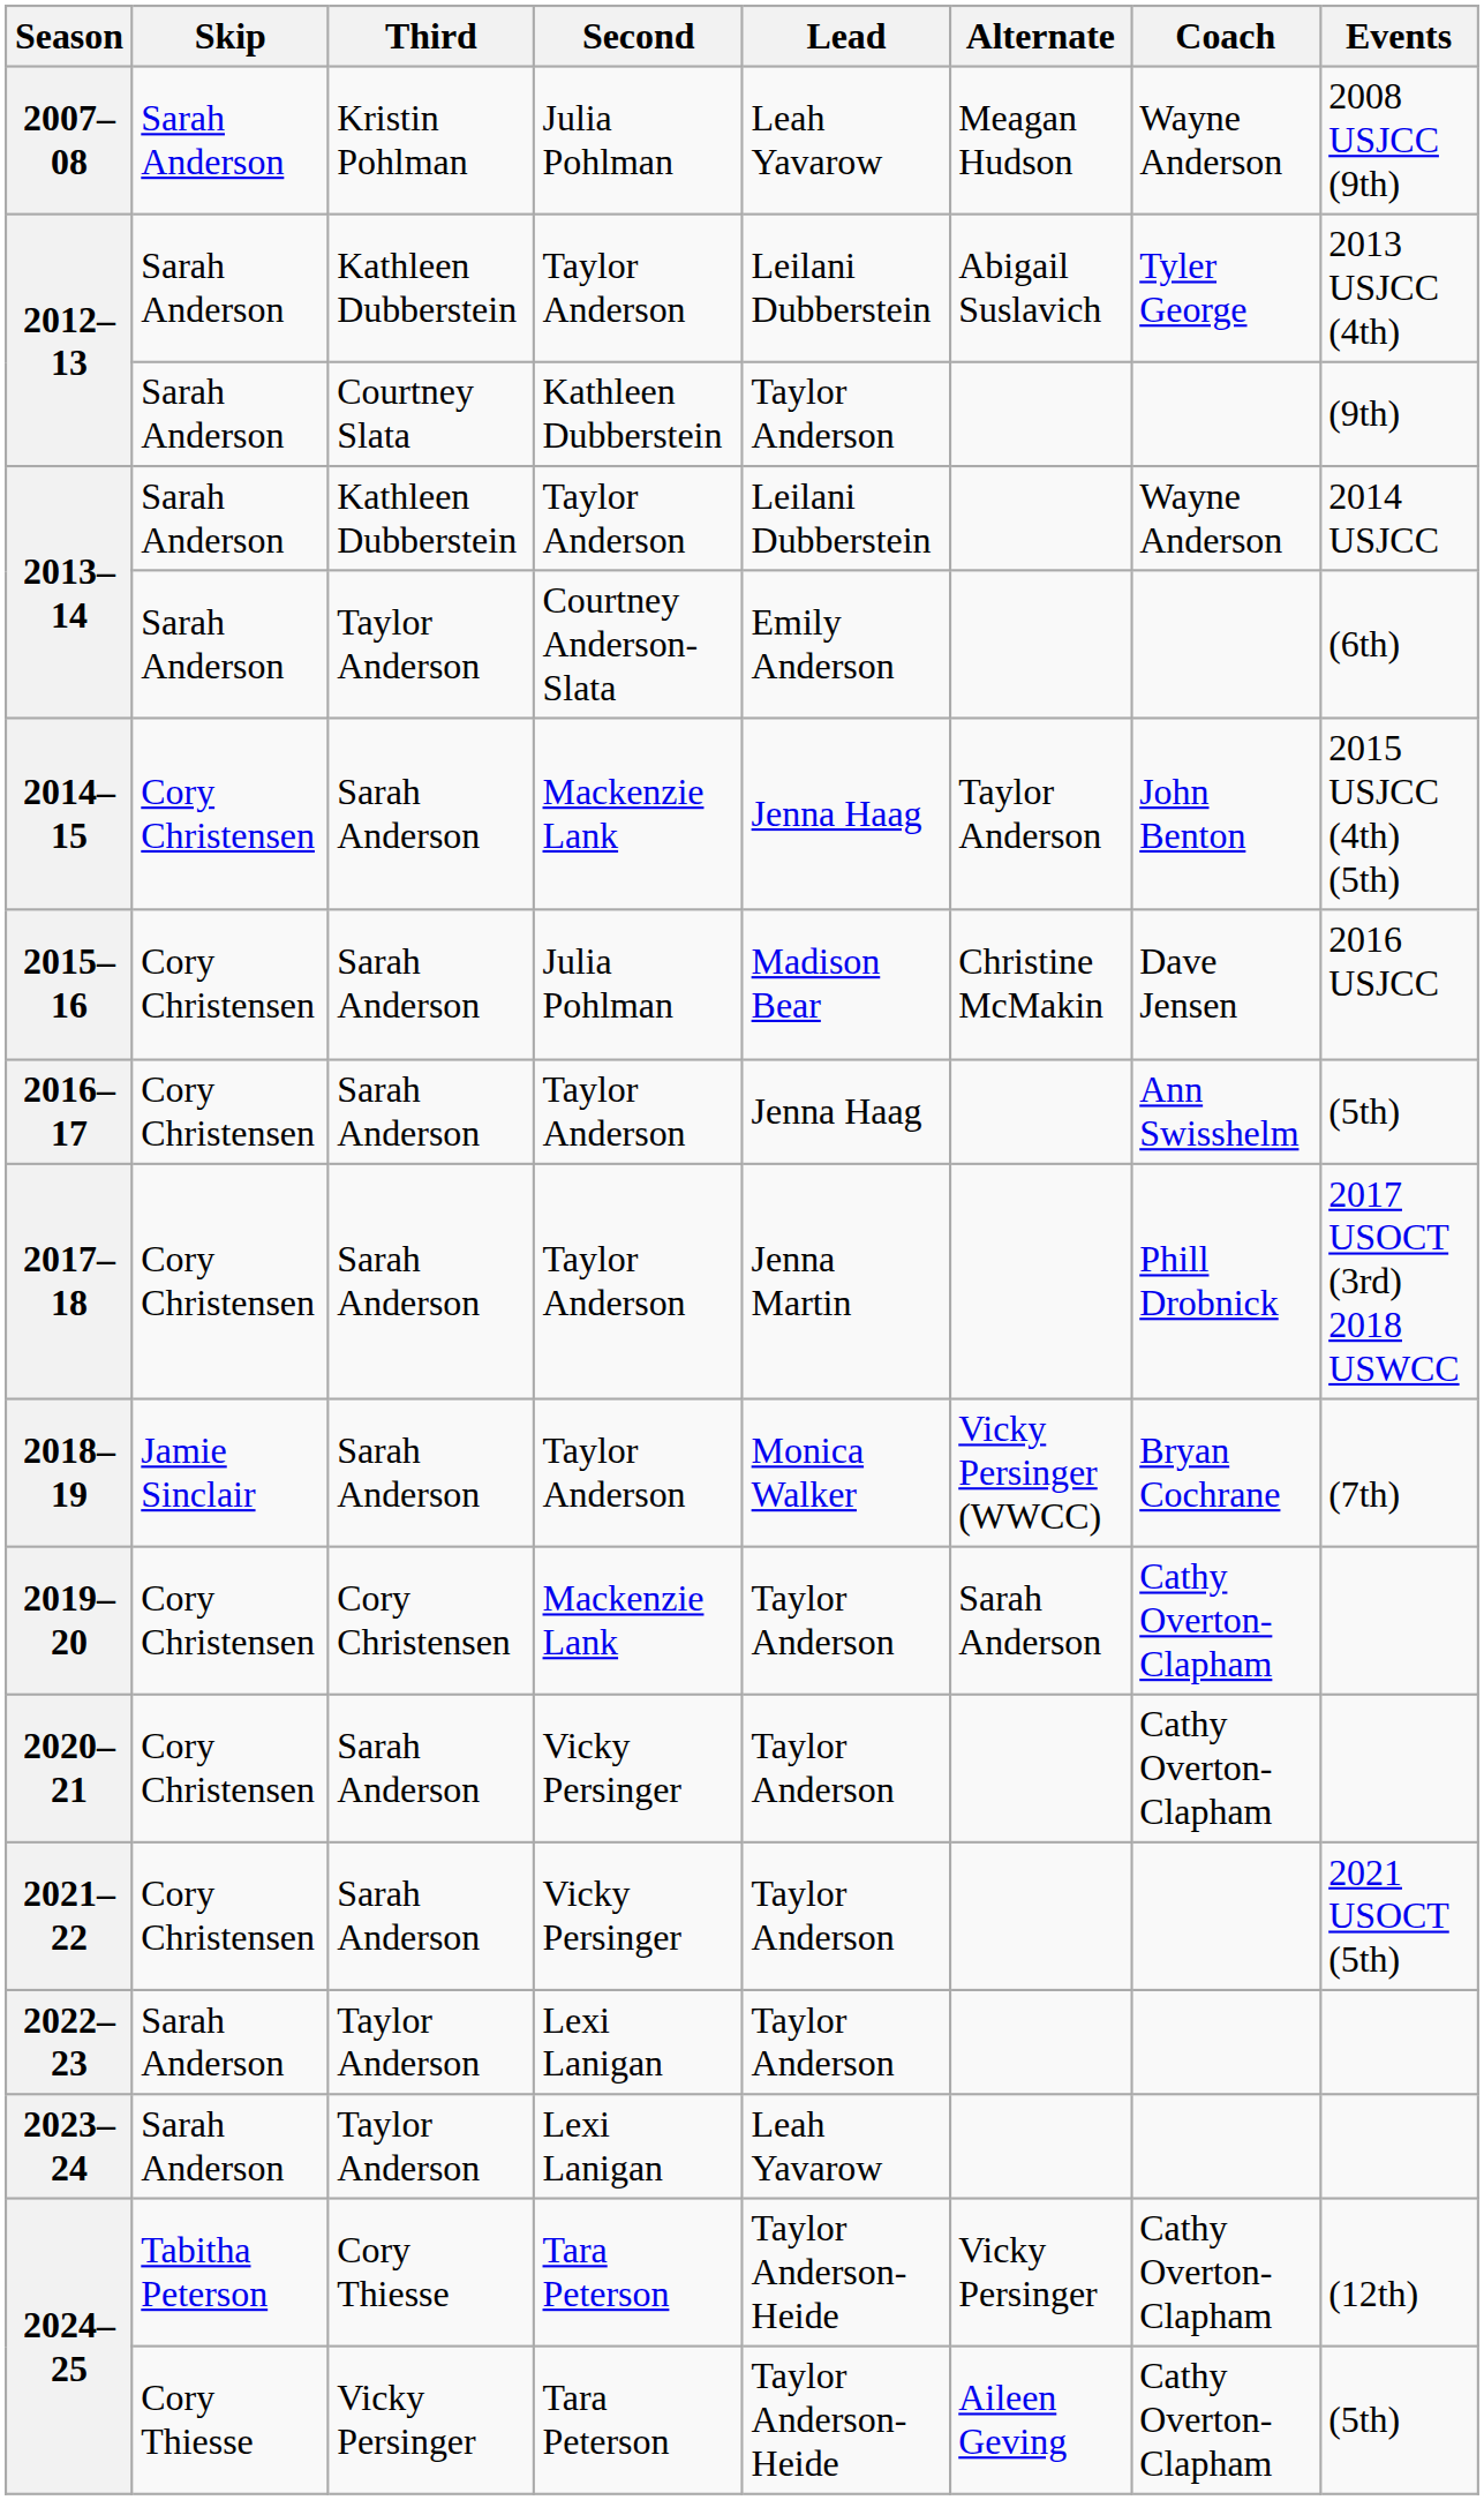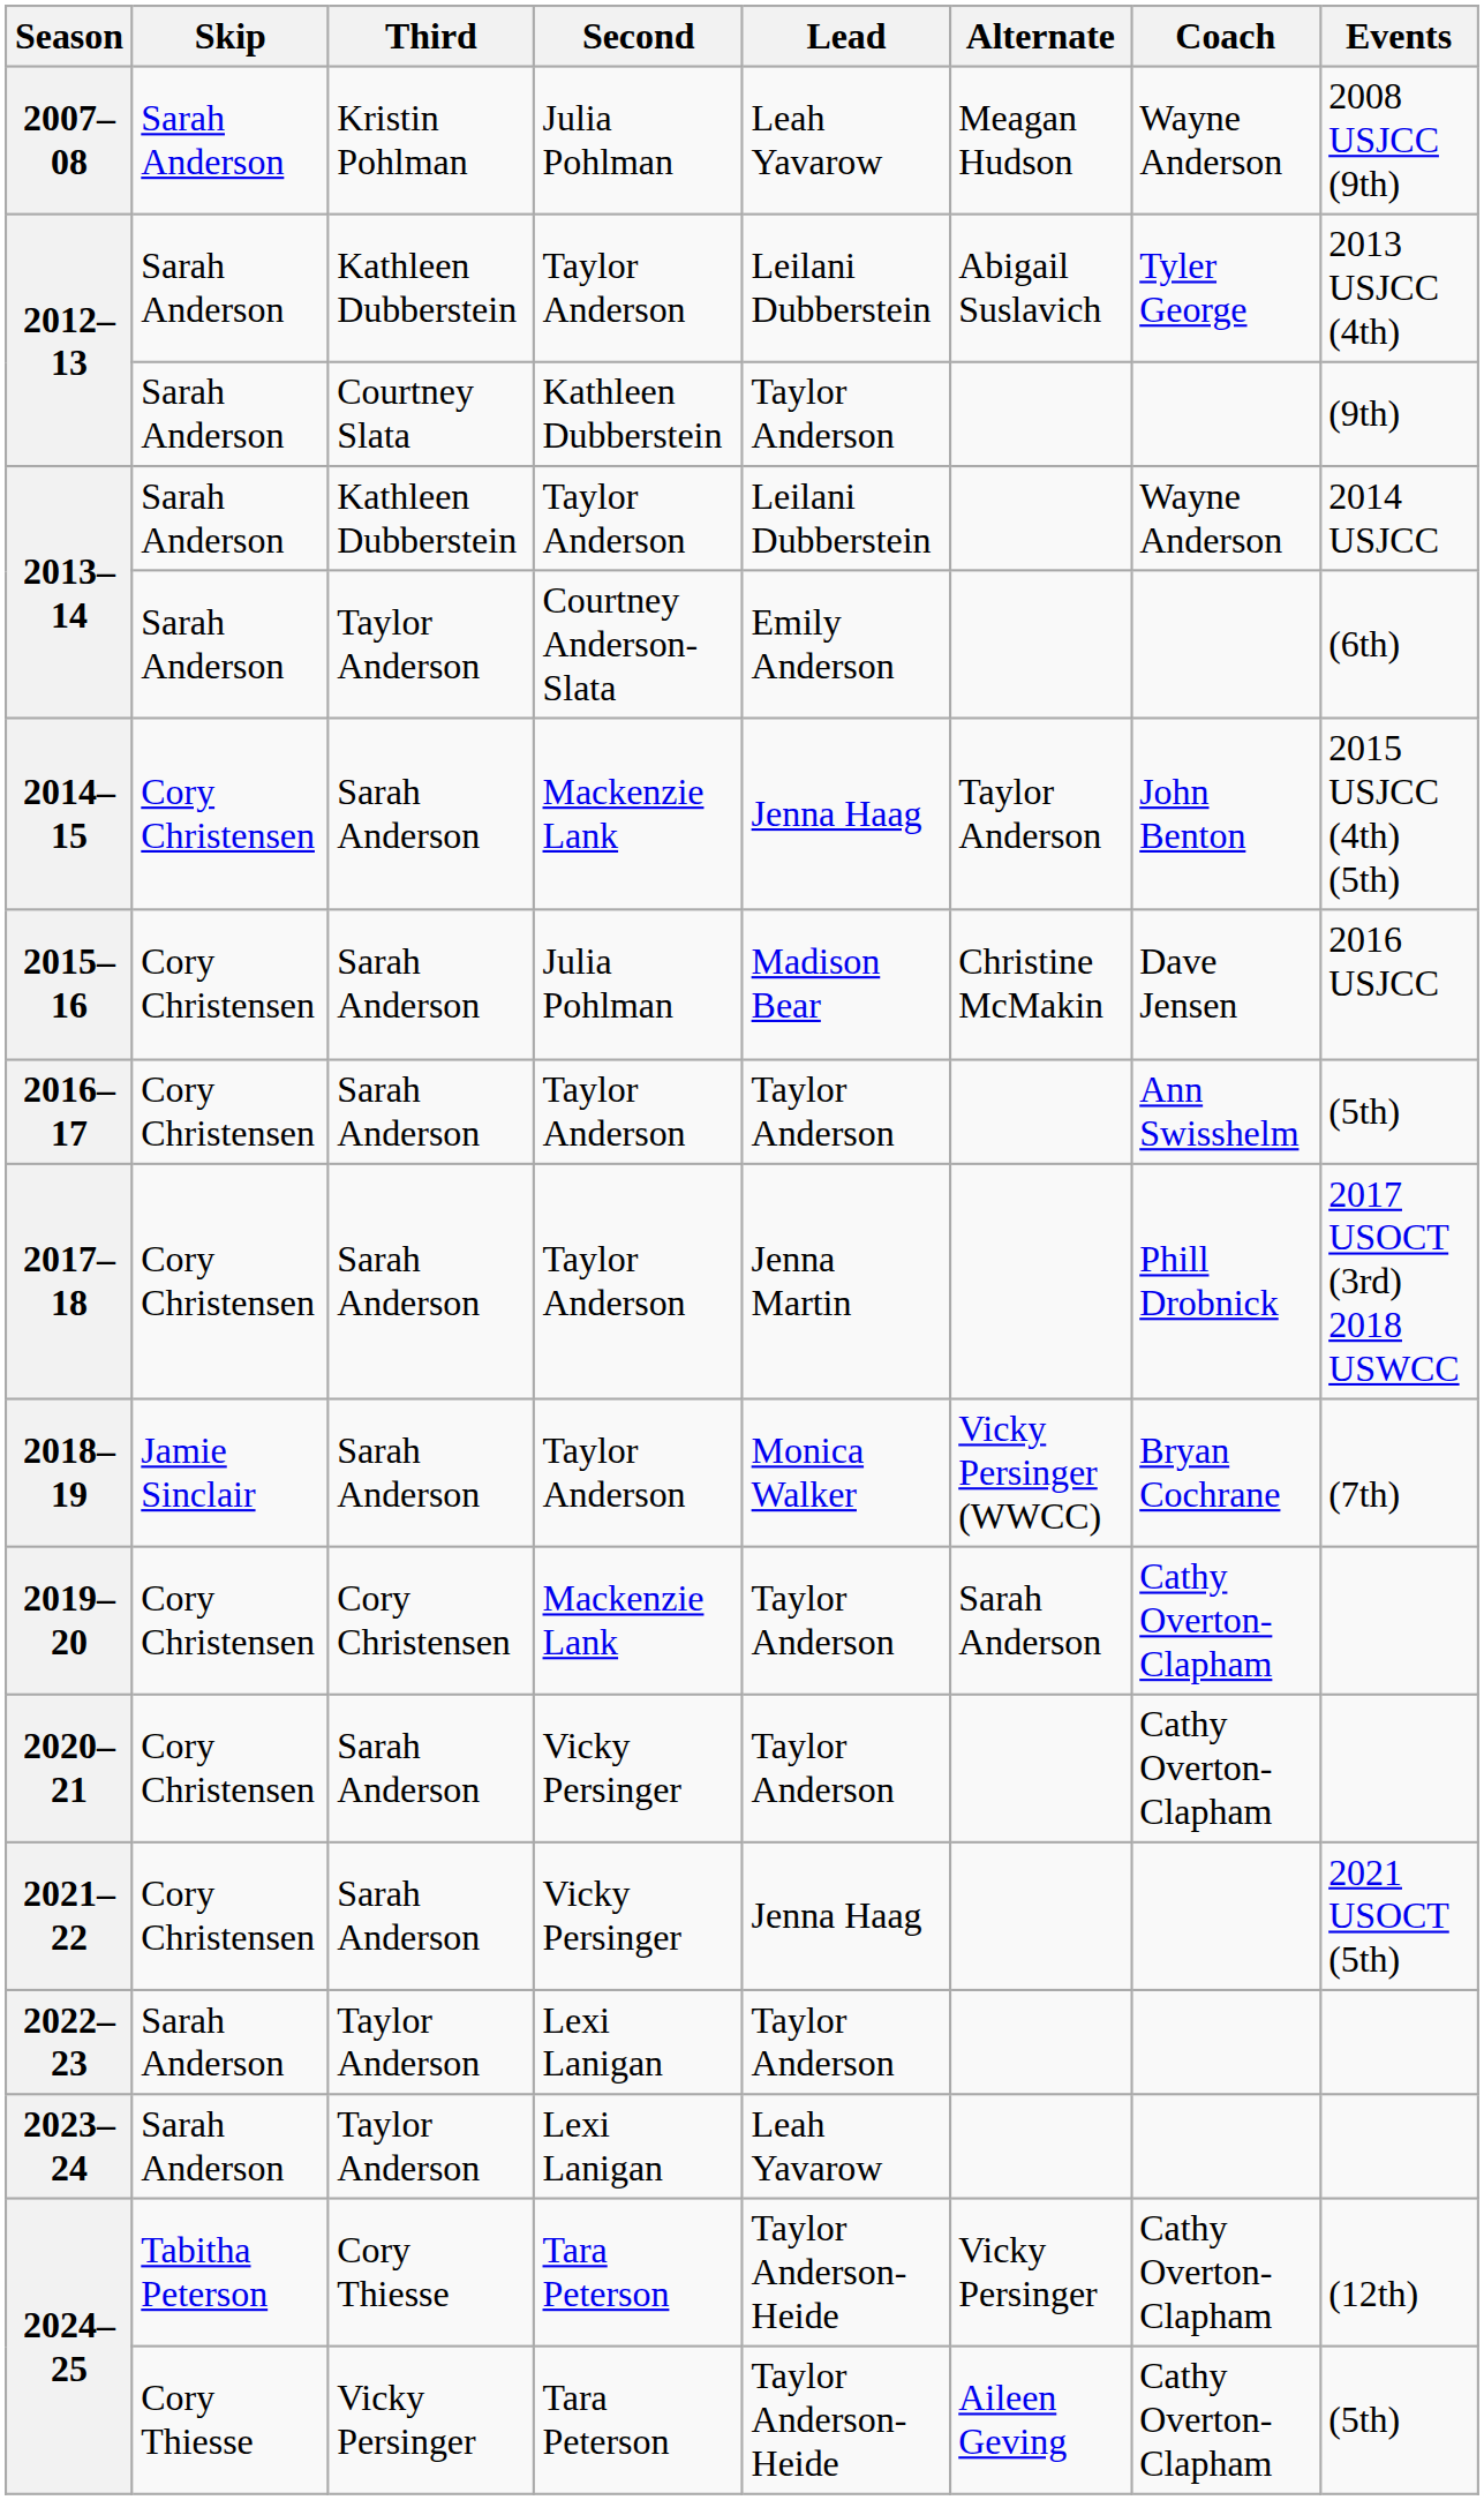 <table class="wikitable" style=font-size:95%>
 <tr>
 <th scope="col">Season</th>
 <th scope="col">Skip</th>
 <th scope="col">Third</th>
 <th scope="col">Second</th>
 <th scope="col">Lead</th>
 <th scope="col">Alternate</th>
 <th scope="col">Coach</th>
 <th scope="col">Events</th>
 </tr>
 <tr>
 <th scope="row">2007–08</th>
 <td><a href='#'>Sarah Anderson</a></td>
 <td>Kristin Pohlman</td>
 <td>Julia Pohlman</td>
 <td>Leah Yavarow</td>
 <td>Meagan Hudson</td>
 <td>Wayne Anderson</td>
 <td>2008 <a href='#'>USJCC</a> (9th)</td>
 </tr>
 <tr>
 <th scope="row" rowspan=2>2012–13</th>
 <td>Sarah Anderson</td>
 <td>Kathleen Dubberstein</td>
 <td>Taylor Anderson</td>
 <td>Leilani Dubberstein</td>
 <td>Abigail Suslavich</td>
 <td><a href='#'>Tyler George</a></td>
 <td>2013 USJCC (4th)</td>
 </tr>
 <tr>
 <td>Sarah Anderson</td>
 <td>Courtney Slata</td>
 <td>Kathleen Dubberstein</td>
 <td>Taylor Anderson</td>
 <td></td>
 <td></td>
 <td> (9th)</td>
 </tr>
 <tr>
 <th scope="row" rowspan=2>2013–14</th>
 <td>Sarah Anderson</td>
 <td>Kathleen Dubberstein</td>
 <td>Taylor Anderson</td>
 <td>Leilani Dubberstein</td>
 <td></td>
 <td>Wayne Anderson</td>
 <td>2014 USJCC </td>
 </tr>
 <tr>
 <td>Sarah Anderson</td>
 <td>Taylor Anderson</td>
 <td>Courtney Anderson-Slata</td>
 <td>Emily Anderson</td>
 <td></td>
 <td></td>
 <td> (6th)</td>
 </tr>
 <tr>
 <th scope="row">2014–15</th>
 <td><a href='#'>Cory Christensen</a></td>
 <td>Sarah Anderson</td>
 <td><a href='#'>Mackenzie Lank</a></td>
 <td><a href='#'>Jenna Haag</a></td>
 <td>Taylor Anderson</td>
 <td><a href='#'>John Benton</a></td>
 <td>2015 USJCC <br> (4th)<br> (5th)</td>
 </tr>
 <tr>
 <th scope="row">2015–16</th>
 <td>Cory Christensen</td>
 <td>Sarah Anderson</td>
 <td>Julia Pohlman</td>
 <td><a href='#'>Madison Bear</a></td>
 <td>Christine McMakin</td>
 <td>Dave Jensen</td>
 <td>2016 USJCC <br> <br> </td>
 </tr>
 <tr>
 <th scope="row">2016–17</th>
 <td>Cory Christensen</td>
 <td>Sarah Anderson</td>
 <td>Taylor Anderson</td>
-<td>Jenna Haag</td>
+<td>Taylor Anderson</td>
 <td></td>
 <td><a href='#'>Ann Swisshelm</a></td>
 <td> (5th)</td>
 </tr>
 <tr>
 <th scope="row">2017–18</th>
 <td>Cory Christensen</td>
 <td>Sarah Anderson</td>
 <td>Taylor Anderson</td>
 <td>Jenna Martin</td>
 <td></td>
 <td><a href='#'>Phill Drobnick</a></td>
 <td><a href='#'>2017 USOCT</a> (3rd)<br><a href='#'>2018 USWCC</a> </td>
 </tr>
 <tr>
 <th scope="row">2018–19</th>
 <td><a href='#'>Jamie Sinclair</a></td>
 <td>Sarah Anderson</td>
 <td>Taylor Anderson</td>
 <td><a href='#'>Monica Walker</a></td>
 <td><a href='#'>Vicky Persinger</a> (WWCC)</td>
 <td><a href='#'>Bryan Cochrane</a></td>
 <td> <br> (7th)</td>
 </tr>
 <tr>
 <th scope="row">2019–20</th>
 <td>Cory Christensen</td>
 <td>Cory Christensen</td>
 <td><a href='#'>Mackenzie Lank</a></td>
 <td>Taylor Anderson</td>
 <td>Sarah Anderson</td>
 <td><a href='#'>Cathy Overton-Clapham</a></td>
 <td> </td>
 </tr>
 <tr>
 <th scope="row">2020–21</th>
 <td>Cory Christensen</td>
 <td>Sarah Anderson</td>
 <td>Vicky Persinger</td>
 <td>Taylor Anderson</td>
 <td></td>
 <td>Cathy Overton-Clapham</td>
 <td> </td>
 </tr>
 <tr>
 <th scope="row">2021–22</th>
 <td>Cory Christensen</td>
 <td>Sarah Anderson</td>
 <td>Vicky Persinger</td>
-<td>Taylor Anderson</td>
+<td>Jenna Haag</td>
 <td></td>
 <td></td>
 <td><a href='#'>2021 USOCT</a>  <br>  (5th)</td>
 </tr>
 <tr>
 <th scope="row">2022–23</th>
 <td>Sarah Anderson</td>
 <td>Taylor Anderson</td>
 <td>Lexi Lanigan</td>
 <td>Taylor Anderson</td>
 <td></td>
 <td></td>
 <td> </td>
 </tr>
 <tr>
 <th scope="row">2023–24</th>
 <td>Sarah Anderson</td>
 <td>Taylor Anderson</td>
 <td>Lexi Lanigan</td>
 <td>Leah Yavarow</td>
 <td></td>
 <td></td>
 <td> </td>
 </tr>
 <tr>
 <th scope="row" rowspan=2>2024–25</th>
 <td><a href='#'>Tabitha Peterson</a></td>
 <td>Cory Thiesse</td>
 <td><a href='#'>Tara Peterson</a></td>
 <td>Taylor Anderson-Heide</td>
 <td>Vicky Persinger</td>
 <td>Cathy Overton-Clapham</td>
 <td>  <br>  (12th)</td>
 </tr>
 <tr>
 <td>Cory Thiesse</td>
 <td>Vicky Persinger</td>
 <td>Tara Peterson</td>
 <td>Taylor Anderson-Heide</td>
 <td><a href='#'>Aileen Geving</a></td>
 <td>Cathy Overton-Clapham</td>
 <td> (5th)</td>
 </tr>
 </table>
